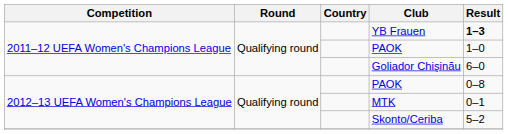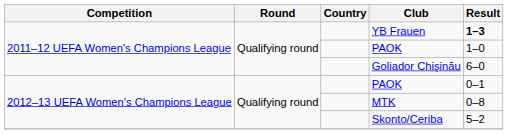 <table class="wikitable">
 <tr>
 <th>Competition</th>
 <th>Round</th>
 <th>Country</th>
 <th>Club</th>
 <th>Result</th>
 </tr>
 <tr>
 <td rowspan=3><a href='#'>2011–12 UEFA Women's Champions League</a></td>
 <td rowspan=3>Qualifying round</td>
 <td></td>
 <td><a href='#'>YB Frauen</a></td>
 <td><strong>1–3</strong></td>
 </tr>
 <tr>
 <td></td>
 <td><a href='#'>PAOK</a></td>
 <td>1–0</td>
 </tr>
 <tr>
 <td></td>
 <td><a href='#'>Goliador Chişinău</a></td>
 <td>6–0</td>
 </tr>
 <tr>
 <td rowspan=3><a href='#'>2012–13 UEFA Women's Champions League</a></td>
 <td rowspan=3>Qualifying round</td>
 <td></td>
 <td><a href='#'>PAOK</a></td>
-<td>0–8</td>
+<td>0–1</td>
 </tr>
 <tr>
 <td></td>
 <td><a href='#'>MTK</a></td>
-<td>0–1</td>
+<td>0–8</td>
 </tr>
 <tr>
 <td></td>
 <td><a href='#'>Skonto/Ceriba</a></td>
 <td>5–2</td>
 </tr>
 <tr>
 </tr>
 </table>
